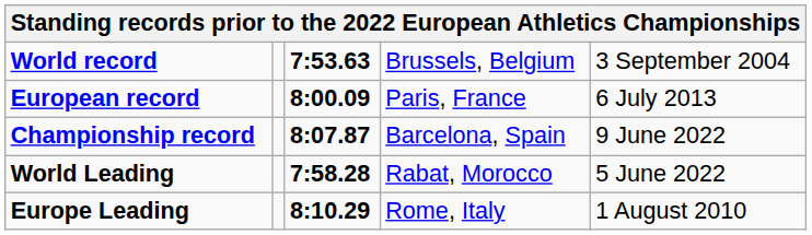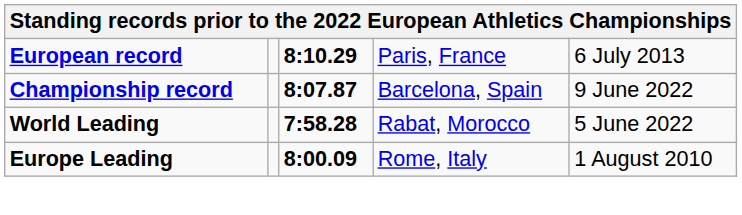 <table class="wikitable">
 <tr>
 <th colspan="5">Standing records prior to the 2022 European Athletics Championships</th>
 </tr>
 <tr>
-<td><strong><a href='#'>World record</a></strong></td>
-<td></td>
-<td><strong>7:53.63</strong></td>
-<td><a href='#'>Brussels</a>, <a href='#'>Belgium</a></td>
-<td>3 September 2004</td>
-</tr>
-<tr>
 <td><strong><a href='#'>European record</a></strong></td>
 <td></td>
-<td><strong>8:00.09</strong></td>
+<td><strong>8:10.29</strong></td>
 <td><a href='#'>Paris</a>, <a href='#'>France</a></td>
 <td>6 July 2013</td>
 </tr>
 <tr>
 <td><strong><a href='#'>Championship record</a></strong></td>
 <td></td>
 <td><strong>8:07.87</strong></td>
 <td><a href='#'>Barcelona</a>, <a href='#'>Spain</a></td>
 <td>9 June 2022</td>
 </tr>
 <tr>
 <td><strong>World Leading</strong></td>
 <td></td>
 <td><strong>7:58.28</strong></td>
 <td><a href='#'>Rabat</a>, <a href='#'>Morocco</a></td>
 <td>5 June 2022</td>
 </tr>
 <tr>
 <td><strong>Europe Leading</strong></td>
 <td></td>
-<td><strong>8:10.29</strong></td>
+<td><strong>8:00.09</strong></td>
 <td><a href='#'>Rome</a>, <a href='#'>Italy</a></td>
 <td>1 August 2010</td>
 </tr>
 </table>
